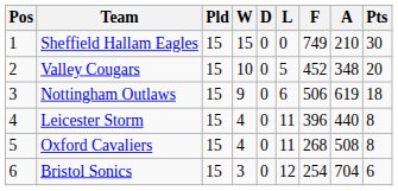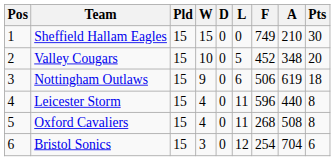 <table class="wikitable">
 <tr>
 <th>Pos</th>
 <th>Team</th>
 <th>Pld</th>
 <th>W</th>
 <th>D</th>
 <th>L</th>
 <th>F</th>
 <th>A</th>
 <th>Pts</th>
 </tr>
 <tr>
 <td>1</td>
 <td><a href='#'>Sheffield Hallam Eagles</a></td>
 <td>15</td>
 <td>15</td>
 <td>0</td>
 <td>0</td>
 <td>749</td>
 <td>210</td>
 <td>30</td>
 </tr>
 <tr>
 <td>2</td>
 <td><a href='#'>Valley Cougars</a></td>
 <td>15</td>
 <td>10</td>
 <td>0</td>
 <td>5</td>
 <td>452</td>
 <td>348</td>
 <td>20</td>
 </tr>
 <tr>
 <td>3</td>
 <td><a href='#'>Nottingham Outlaws</a></td>
 <td>15</td>
 <td>9</td>
 <td>0</td>
 <td>6</td>
 <td>506</td>
 <td>619</td>
 <td>18</td>
 </tr>
 <tr>
 <td>4</td>
 <td><a href='#'>Leicester Storm</a></td>
 <td>15</td>
 <td>4</td>
 <td>0</td>
 <td>11</td>
-<td>396</td>
+<td>596</td>
 <td>440</td>
 <td>8</td>
 </tr>
 <tr>
 <td>5</td>
 <td><a href='#'>Oxford Cavaliers</a></td>
 <td>15</td>
 <td>4</td>
 <td>0</td>
 <td>11</td>
 <td>268</td>
 <td>508</td>
 <td>8</td>
 </tr>
 <tr>
 <td>6</td>
 <td><a href='#'>Bristol Sonics</a></td>
 <td>15</td>
 <td>3</td>
 <td>0</td>
 <td>12</td>
 <td>254</td>
 <td>704</td>
 <td>6</td>
 </tr>
 </table>
